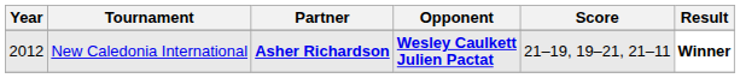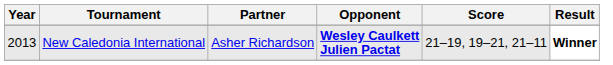 <table class="sortable wikitable" style="font-size: 90%;">
 <tr>
 <th>Year</th>
 <th>Tournament</th>
 <th>Partner</th>
 <th>Opponent</th>
 <th>Score</th>
 <th>Result</th>
 </tr>
 <tr>
 </tr>
 <tr style="background:#E9E9E9">
-<td align="center">2012</td>
+<td align="center">2013</td>
 <td align="left"><a href='#'>New Caledonia International</a></td>
-<td align="left"><strong> <a href='#'>Asher Richardson</a></strong></td>
+<td align="left"> <a href='#'>Asher Richardson</a></td>
 <td align="left"><strong> <a href='#'>Wesley Caulkett</a> <br>  <a href='#'>Julien Pactat</a></strong></td>
 <td align="left">21–19, 19–21, 21–11</td>
 <td style="text-align:left; background:white"> <strong>Winner</strong></td>
 </tr>
 <tr>
 </tr>
 </table>
